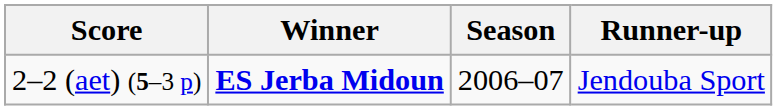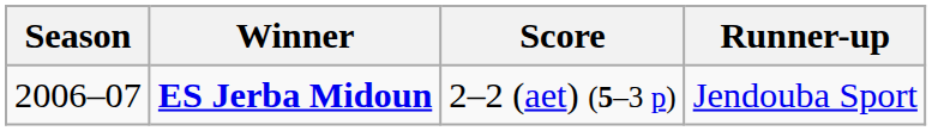 <table class="wikitable" style="text-align: center; font-size:95%">
 <tr>
+<th>Season</th>
+<th>Winner</th>
 <th>Score</th>
-<th>Winner</th>
-<th>Season</th>
 <th>Runner-up</th>
 </tr>
 <tr>
+<td>2006–07</td>
+<td><strong><a href='#'>ES Jerba Midoun</a></strong></td>
 <td>2–2 (<a href='#'>aet</a>) <small>(<strong>5</strong>–3 <a href='#'>p</a>)</small></td>
-<td><strong><a href='#'>ES Jerba Midoun</a></strong></td>
-<td>2006–07</td>
 <td><a href='#'>Jendouba Sport</a></td>
 </tr>
 </table>
